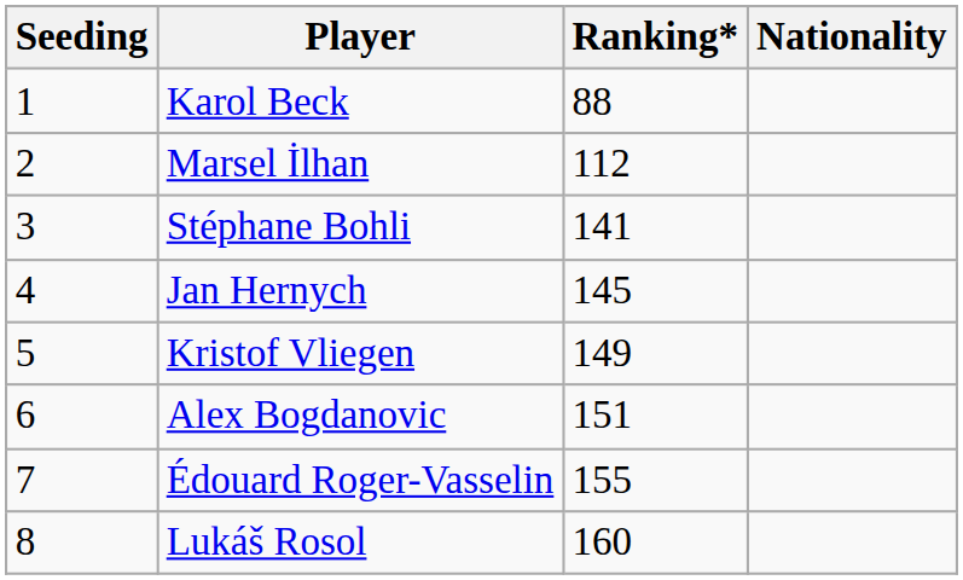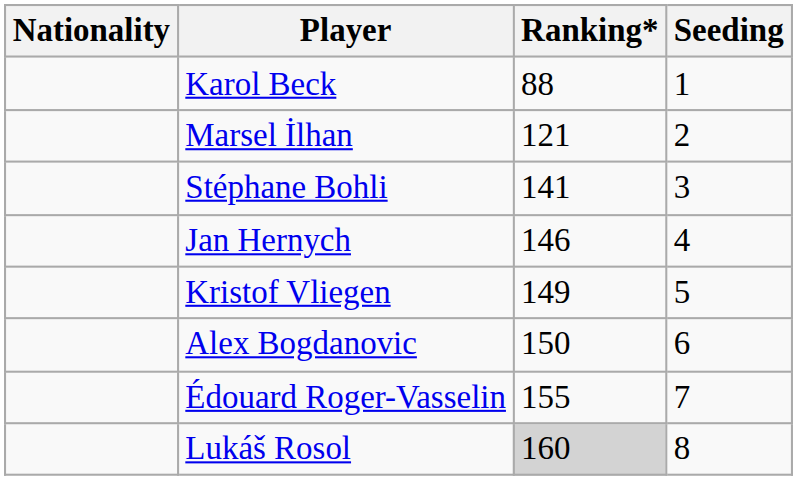 <table class="wikitable" border="1">
 <tr>
-<th>Seeding</th>
+<th>Nationality</th>
 <th>Player</th>
 <th>Ranking*</th>
-<th>Nationality</th>
+<th>Seeding</th>
 </tr>
 <tr>
-<td>1</td>
+<td></td>
 <td><a href='#'>Karol Beck</a></td>
 <td>88</td>
-<td></td>
+<td>1</td>
 </tr>
 <tr>
+<td></td>
+<td><a href='#'>Marsel İlhan</a></td>
+<td>121</td>
 <td>2</td>
-<td><a href='#'>Marsel İlhan</a></td>
-<td>112</td>
-<td></td>
 </tr>
 <tr>
-<td>3</td>
+<td></td>
 <td><a href='#'>Stéphane Bohli</a></td>
 <td>141</td>
-<td></td>
+<td>3</td>
 </tr>
 <tr>
+<td></td>
+<td><a href='#'>Jan Hernych</a></td>
+<td>146</td>
 <td>4</td>
-<td><a href='#'>Jan Hernych</a></td>
-<td>145</td>
-<td></td>
 </tr>
 <tr>
-<td>5</td>
+<td></td>
 <td><a href='#'>Kristof Vliegen</a></td>
 <td>149</td>
-<td></td>
+<td>5</td>
 </tr>
 <tr>
+<td></td>
+<td><a href='#'>Alex Bogdanovic</a></td>
+<td>150</td>
 <td>6</td>
-<td><a href='#'>Alex Bogdanovic</a></td>
-<td>151</td>
-<td></td>
 </tr>
 <tr>
-<td>7</td>
+<td></td>
 <td><a href='#'>Édouard Roger-Vasselin</a></td>
 <td>155</td>
-<td></td>
+<td>7</td>
 </tr>
 <tr>
+<td></td>
+<td><a href='#'>Lukáš Rosol</a></td>
+<td style="background: lightgrey;">160</td>
 <td>8</td>
-<td><a href='#'>Lukáš Rosol</a></td>
-<td>160</td>
-<td></td>
 </tr>
 </table>
